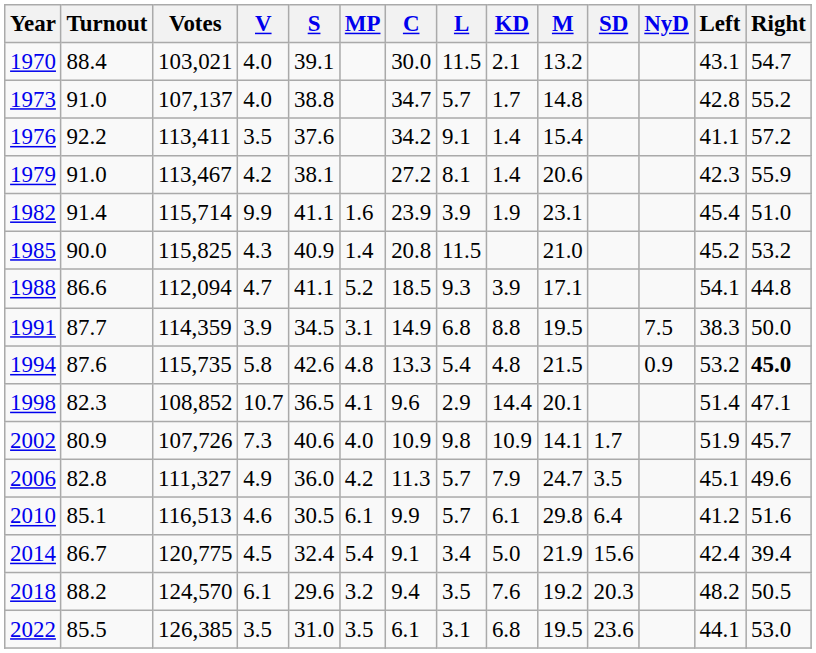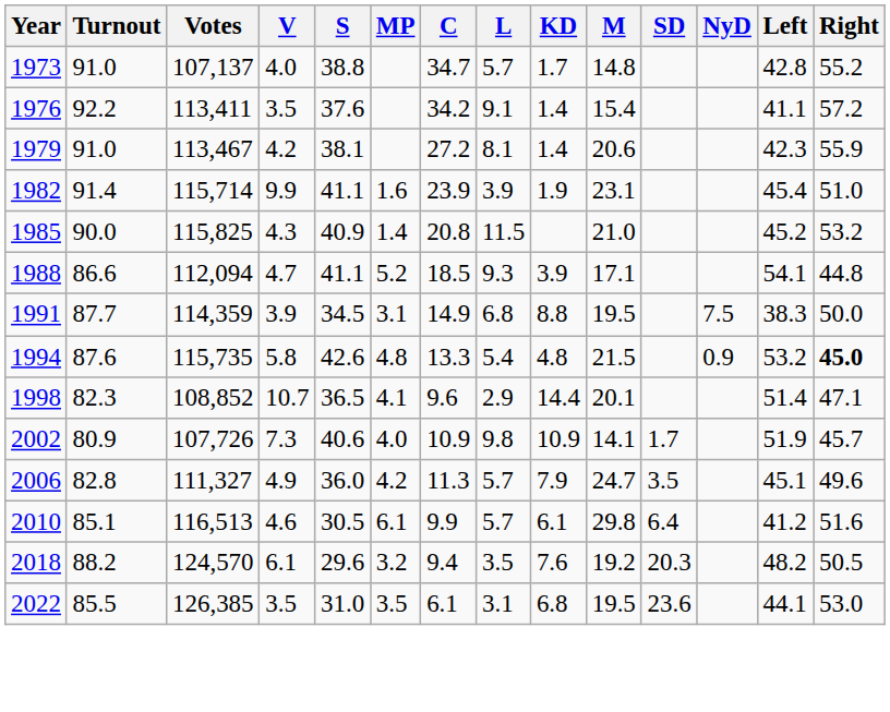 <table class="wikitable sortable" style="font-size: 95%;">
 <tr>
 <th>Year</th>
 <th>Turnout</th>
 <th>Votes</th>
 <th><a href='#'>V</a></th>
 <th><a href='#'>S</a></th>
 <th><a href='#'>MP</a></th>
 <th><a href='#'>C</a></th>
 <th><a href='#'>L</a></th>
 <th><a href='#'>KD</a></th>
 <th><a href='#'>M</a></th>
 <th><a href='#'>SD</a></th>
 <th><a href='#'>NyD</a></th>
 <th>Left</th>
 <th>Right</th>
-</tr>
-<tr>
-<td><a href='#'>1970</a></td>
-<td>88.4</td>
-<td>103,021</td>
-<td>4.0</td>
-<td>39.1</td>
-<td></td>
-<td>30.0</td>
-<td>11.5</td>
-<td>2.1</td>
-<td>13.2</td>
-<td></td>
-<td></td>
-<td>43.1</td>
-<td>54.7</td>
 </tr>
 <tr>
 <td><a href='#'>1973</a></td>
 <td>91.0</td>
 <td>107,137</td>
 <td>4.0</td>
 <td>38.8</td>
 <td></td>
 <td>34.7</td>
 <td>5.7</td>
 <td>1.7</td>
 <td>14.8</td>
 <td></td>
 <td></td>
 <td>42.8</td>
 <td>55.2</td>
 </tr>
 <tr>
 <td><a href='#'>1976</a></td>
 <td>92.2</td>
 <td>113,411</td>
 <td>3.5</td>
 <td>37.6</td>
 <td></td>
 <td>34.2</td>
 <td>9.1</td>
 <td>1.4</td>
 <td>15.4</td>
 <td></td>
 <td></td>
 <td>41.1</td>
 <td>57.2</td>
 </tr>
 <tr>
 <td><a href='#'>1979</a></td>
 <td>91.0</td>
 <td>113,467</td>
 <td>4.2</td>
 <td>38.1</td>
 <td></td>
 <td>27.2</td>
 <td>8.1</td>
 <td>1.4</td>
 <td>20.6</td>
 <td></td>
 <td></td>
 <td>42.3</td>
 <td>55.9</td>
 </tr>
 <tr>
 <td><a href='#'>1982</a></td>
 <td>91.4</td>
 <td>115,714</td>
 <td>9.9</td>
 <td>41.1</td>
 <td>1.6</td>
 <td>23.9</td>
 <td>3.9</td>
 <td>1.9</td>
 <td>23.1</td>
 <td></td>
 <td></td>
 <td>45.4</td>
 <td>51.0</td>
 </tr>
 <tr>
 <td><a href='#'>1985</a></td>
 <td>90.0</td>
 <td>115,825</td>
 <td>4.3</td>
 <td>40.9</td>
 <td>1.4</td>
 <td>20.8</td>
 <td>11.5</td>
 <td></td>
 <td>21.0</td>
 <td></td>
 <td></td>
 <td>45.2</td>
 <td>53.2</td>
 </tr>
 <tr>
 <td><a href='#'>1988</a></td>
 <td>86.6</td>
 <td>112,094</td>
 <td>4.7</td>
 <td>41.1</td>
 <td>5.2</td>
 <td>18.5</td>
 <td>9.3</td>
 <td>3.9</td>
 <td>17.1</td>
 <td></td>
 <td></td>
 <td>54.1</td>
 <td>44.8</td>
 </tr>
 <tr>
 <td><a href='#'>1991</a></td>
 <td>87.7</td>
 <td>114,359</td>
 <td>3.9</td>
 <td>34.5</td>
 <td>3.1</td>
 <td>14.9</td>
 <td>6.8</td>
 <td>8.8</td>
 <td>19.5</td>
 <td></td>
 <td>7.5</td>
 <td>38.3</td>
 <td>50.0</td>
 </tr>
 <tr>
 <td><a href='#'>1994</a></td>
 <td>87.6</td>
 <td>115,735</td>
 <td>5.8</td>
 <td>42.6</td>
 <td>4.8</td>
 <td>13.3</td>
 <td>5.4</td>
 <td>4.8</td>
 <td>21.5</td>
 <td></td>
 <td>0.9</td>
 <td>53.2</td>
 <td><strong>45.0</strong></td>
 </tr>
 <tr>
 <td><a href='#'>1998</a></td>
 <td>82.3</td>
 <td>108,852</td>
 <td>10.7</td>
 <td>36.5</td>
 <td>4.1</td>
 <td>9.6</td>
 <td>2.9</td>
 <td>14.4</td>
 <td>20.1</td>
 <td></td>
 <td></td>
 <td>51.4</td>
 <td>47.1</td>
 </tr>
 <tr>
 <td><a href='#'>2002</a></td>
 <td>80.9</td>
 <td>107,726</td>
 <td>7.3</td>
 <td>40.6</td>
 <td>4.0</td>
 <td>10.9</td>
 <td>9.8</td>
 <td>10.9</td>
 <td>14.1</td>
 <td>1.7</td>
 <td></td>
 <td>51.9</td>
 <td>45.7</td>
 </tr>
 <tr>
 <td><a href='#'>2006</a></td>
 <td>82.8</td>
 <td>111,327</td>
 <td>4.9</td>
 <td>36.0</td>
 <td>4.2</td>
 <td>11.3</td>
 <td>5.7</td>
 <td>7.9</td>
 <td>24.7</td>
 <td>3.5</td>
 <td></td>
 <td>45.1</td>
 <td>49.6</td>
 </tr>
 <tr>
 <td><a href='#'>2010</a></td>
 <td>85.1</td>
 <td>116,513</td>
 <td>4.6</td>
 <td>30.5</td>
 <td>6.1</td>
 <td>9.9</td>
 <td>5.7</td>
 <td>6.1</td>
 <td>29.8</td>
 <td>6.4</td>
 <td></td>
 <td>41.2</td>
 <td>51.6</td>
 </tr>
 <tr>
-<td><a href='#'>2014</a></td>
-<td>86.7</td>
-<td>120,775</td>
-<td>4.5</td>
-<td>32.4</td>
-<td>5.4</td>
-<td>9.1</td>
-<td>3.4</td>
-<td>5.0</td>
-<td>21.9</td>
-<td>15.6</td>
-<td></td>
-<td>42.4</td>
-<td>39.4</td>
-</tr>
-<tr>
 <td><a href='#'>2018</a></td>
 <td>88.2</td>
 <td>124,570</td>
 <td>6.1</td>
 <td>29.6</td>
 <td>3.2</td>
 <td>9.4</td>
 <td>3.5</td>
 <td>7.6</td>
 <td>19.2</td>
 <td>20.3</td>
 <td></td>
 <td>48.2</td>
 <td>50.5</td>
 </tr>
 <tr>
 <td><a href='#'>2022</a></td>
 <td>85.5</td>
 <td>126,385</td>
 <td>3.5</td>
 <td>31.0</td>
 <td>3.5</td>
 <td>6.1</td>
 <td>3.1</td>
 <td>6.8</td>
 <td>19.5</td>
 <td>23.6</td>
 <td></td>
 <td>44.1</td>
 <td>53.0</td>
 </tr>
 </table>
